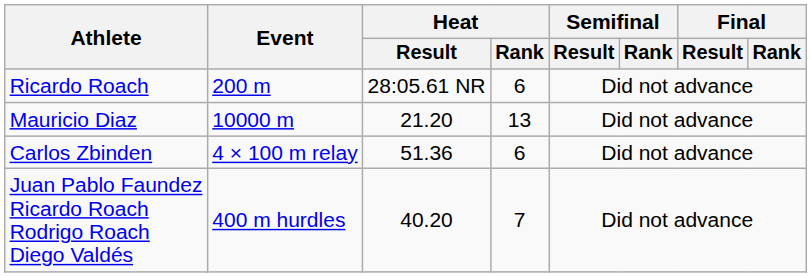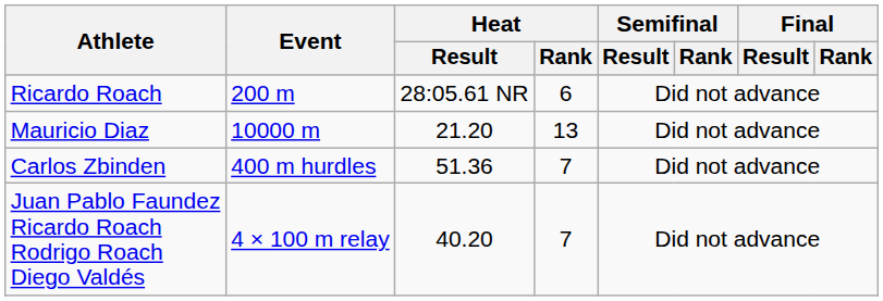 <table class="wikitable" style="font-size:90%">
 <tr>
 <th rowspan="2">Athlete</th>
 <th rowspan="2">Event</th>
 <th colspan="2">Heat</th>
 <th colspan="2">Semifinal</th>
 <th colspan="2">Final</th>
 </tr>
 <tr style="font-size:95%">
 <th>Result</th>
 <th>Rank</th>
 <th>Result</th>
 <th>Rank</th>
 <th>Result</th>
 <th>Rank</th>
 </tr>
 <tr align=center>
 <td align=left><a href='#'>Ricardo Roach</a></td>
 <td align=left><a href='#'>200 m</a></td>
 <td>28:05.61 NR</td>
 <td>6</td>
 <td colspan=4>Did not advance</td>
 </tr>
 <tr align=center>
 <td align=left><a href='#'>Mauricio Diaz</a></td>
 <td align=left><a href='#'>10000 m</a></td>
 <td>21.20</td>
 <td>13</td>
 <td colspan=4>Did not advance</td>
 </tr>
 <tr align=center>
 <td align=left><a href='#'>Carlos Zbinden</a></td>
-<td align=left><a href='#'>4 × 100 m relay</a></td>
+<td align=left><a href='#'>400 m hurdles</a></td>
 <td>51.36</td>
-<td>6</td>
+<td>7</td>
 <td colspan=4>Did not advance</td>
 </tr>
 <tr align=center>
 <td align=left><a href='#'>Juan Pablo Faundez</a><br><a href='#'>Ricardo Roach</a><br><a href='#'>Rodrigo Roach</a><br><a href='#'>Diego Valdés</a></td>
-<td align=left><a href='#'>400 m hurdles</a></td>
+<td align=left><a href='#'>4 × 100 m relay</a></td>
 <td>40.20</td>
 <td>7</td>
 <td colspan=4>Did not advance</td>
 </tr>
 </table>
